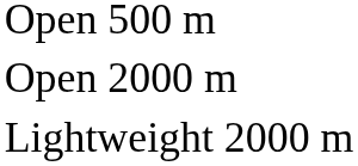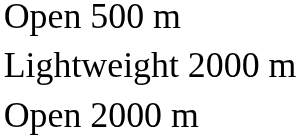 <table>
 <tr>
 <td>Open 500 m<br></td>
 <td></td>
+<td></td>
+<td></td>
+</tr>
+<tr>
+<td nowrap>Lightweight 2000 m<br></td>
+<td nowrap></td>
 <td></td>
 <td></td>
 </tr>
 <tr>
 <td>Open 2000 m<br></td>
 <td></td>
 <td nowrap></td>
 <td nowrap></td>
 </tr>
-<tr>
-<td nowrap>Lightweight 2000 m<br></td>
-<td nowrap></td>
-<td></td>
-<td></td>
-</tr>
 </table>
